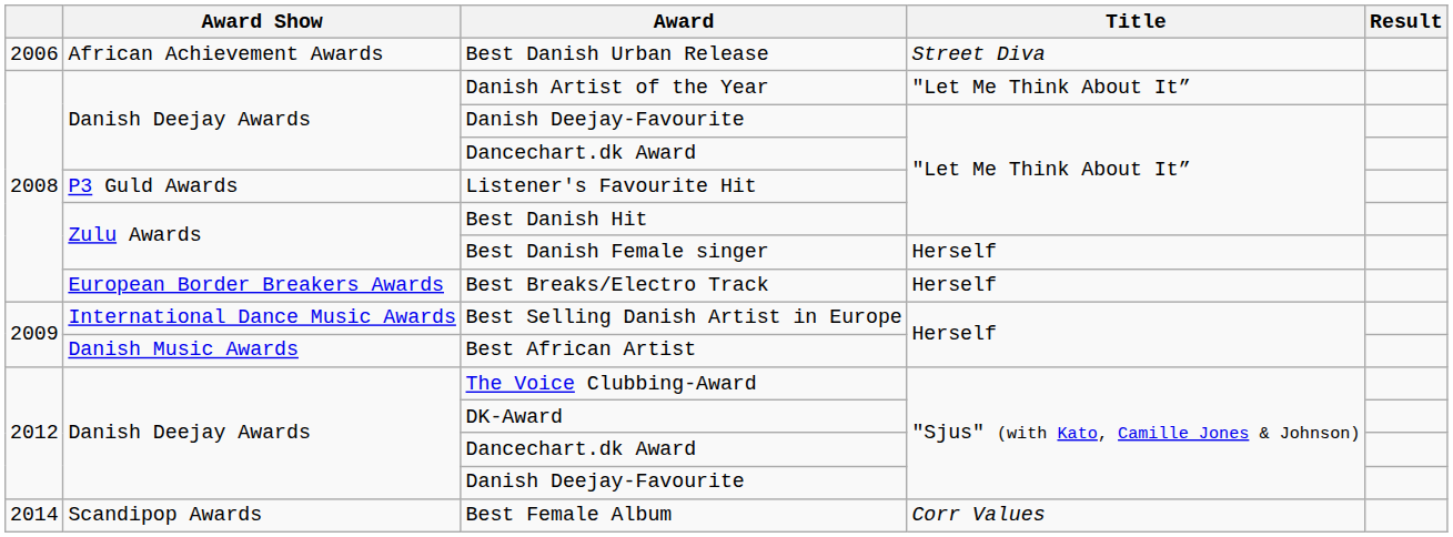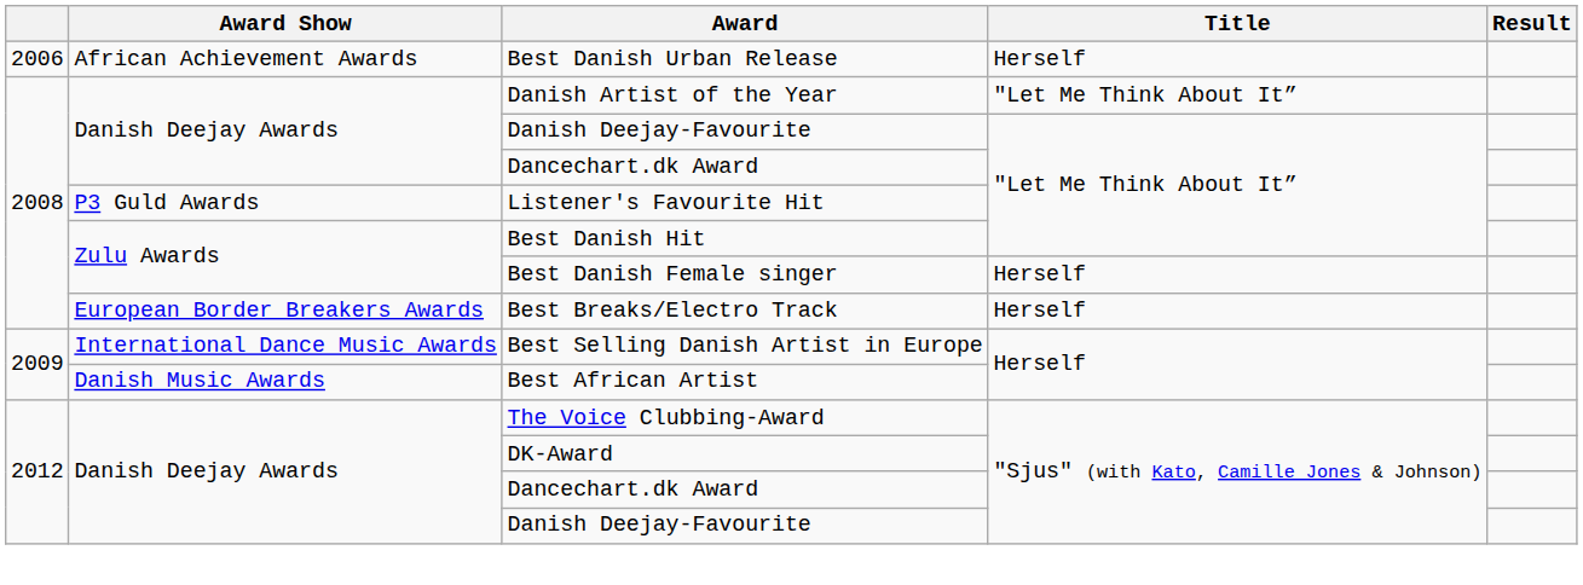 <table class="wikitable">
 <tr>
 <th></th>
 <th>Award Show</th>
 <th>Award</th>
 <th>Title</th>
 <th>Result</th>
 </tr>
 <tr>
 <td>2006</td>
 <td>African Achievement Awards</td>
 <td>Best Danish Urban Release</td>
-<td><em>Street Diva</em></td>
+<td>Herself</td>
 <td></td>
 </tr>
 <tr>
 <td rowspan=7>2008</td>
 <td rowspan=3>Danish Deejay Awards</td>
 <td>Danish Artist of the Year</td>
 <td>"Let Me Think About It”</td>
 <td></td>
 </tr>
 <tr>
 <td>Danish Deejay-Favourite</td>
 <td rowspan=4>"Let Me Think About It”</td>
 <td></td>
 </tr>
 <tr>
 <td>Dancechart.dk Award</td>
 <td></td>
 </tr>
 <tr>
 <td><a href='#'>P3</a> Guld Awards</td>
 <td>Listener's Favourite Hit</td>
 <td></td>
 </tr>
 <tr>
 <td rowspan=2><a href='#'>Zulu</a> Awards</td>
 <td>Best Danish Hit</td>
 <td></td>
 </tr>
 <tr>
 <td>Best Danish Female singer</td>
 <td>Herself</td>
 <td></td>
 </tr>
 <tr>
 <td><a href='#'>European Border Breakers Awards</a></td>
 <td>Best Breaks/Electro Track</td>
 <td>Herself</td>
 <td></td>
 </tr>
 <tr>
 <td rowspan=2>2009</td>
 <td><a href='#'>International Dance Music Awards</a></td>
 <td>Best Selling Danish Artist in Europe</td>
 <td rowspan=2>Herself</td>
 <td></td>
 </tr>
 <tr>
 <td><a href='#'>Danish Music Awards</a></td>
 <td>Best African Artist</td>
 <td></td>
 </tr>
 <tr>
 <td rowspan=4>2012</td>
 <td rowspan=4>Danish Deejay Awards</td>
 <td><a href='#'>The Voice</a> Clubbing-Award</td>
 <td rowspan=4>"Sjus" <small>(with <a href='#'>Kato</a>, <a href='#'>Camille Jones</a> & Johnson)</small></td>
 <td></td>
 </tr>
 <tr>
 <td>DK-Award</td>
 <td></td>
 </tr>
 <tr>
 <td>Dancechart.dk Award</td>
 <td></td>
 </tr>
 <tr>
 <td>Danish Deejay-Favourite</td>
 <td></td>
 </tr>
-<tr>
-<td>2014</td>
-<td>Scandipop Awards</td>
-<td>Best Female Album</td>
-<td><em>Corr Values</em></td>
-<td></td>
-</tr>
 </table>
